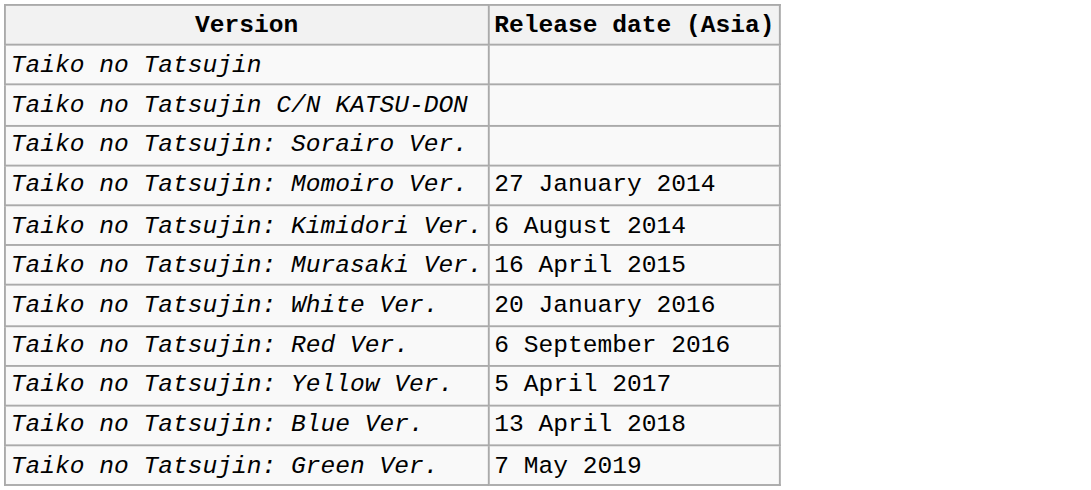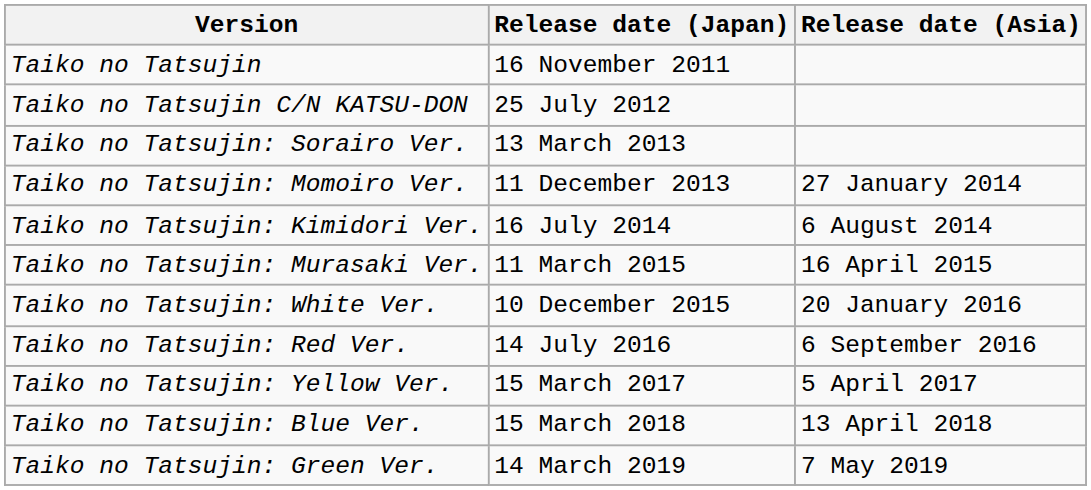 <table class="wikitable">
 <tr>
 <th>Version</th>
+<th>Release date (Japan)</th>
 <th>Release date (Asia)</th>
 </tr>
 <tr>
 <td><em>Taiko no Tatsujin</em></td>
+<td>16 November 2011</td>
 <td></td>
 </tr>
 <tr>
 <td><em>Taiko no Tatsujin C/N KATSU-DON</em></td>
+<td>25 July 2012</td>
 <td></td>
 </tr>
 <tr>
 <td><em>Taiko no Tatsujin: Sorairo Ver.</em></td>
+<td>13 March 2013</td>
 <td></td>
 </tr>
 <tr>
 <td><em>Taiko no Tatsujin: Momoiro Ver.</em></td>
+<td>11 December 2013</td>
 <td>27 January 2014</td>
 </tr>
 <tr>
 <td><em>Taiko no Tatsujin: Kimidori Ver.</em></td>
+<td>16 July 2014</td>
 <td>6 August 2014</td>
 </tr>
 <tr>
 <td><em>Taiko no Tatsujin: Murasaki Ver.</em></td>
+<td>11 March 2015</td>
 <td>16 April 2015</td>
 </tr>
 <tr>
 <td><em>Taiko no Tatsujin: White Ver.</em></td>
+<td>10 December 2015</td>
 <td>20 January 2016</td>
 </tr>
 <tr>
 <td><em>Taiko no Tatsujin: Red Ver.</em></td>
+<td>14 July 2016</td>
 <td>6 September 2016</td>
 </tr>
 <tr>
 <td><em>Taiko no Tatsujin: Yellow Ver.</em></td>
+<td>15 March 2017</td>
 <td>5 April 2017</td>
 </tr>
 <tr>
 <td><em>Taiko no Tatsujin: Blue Ver.</em></td>
+<td>15 March 2018</td>
 <td>13 April 2018</td>
 </tr>
 <tr>
 <td><em>Taiko no Tatsujin: Green Ver.</em></td>
+<td>14 March 2019</td>
 <td>7 May 2019</td>
 </tr>
 </table>
